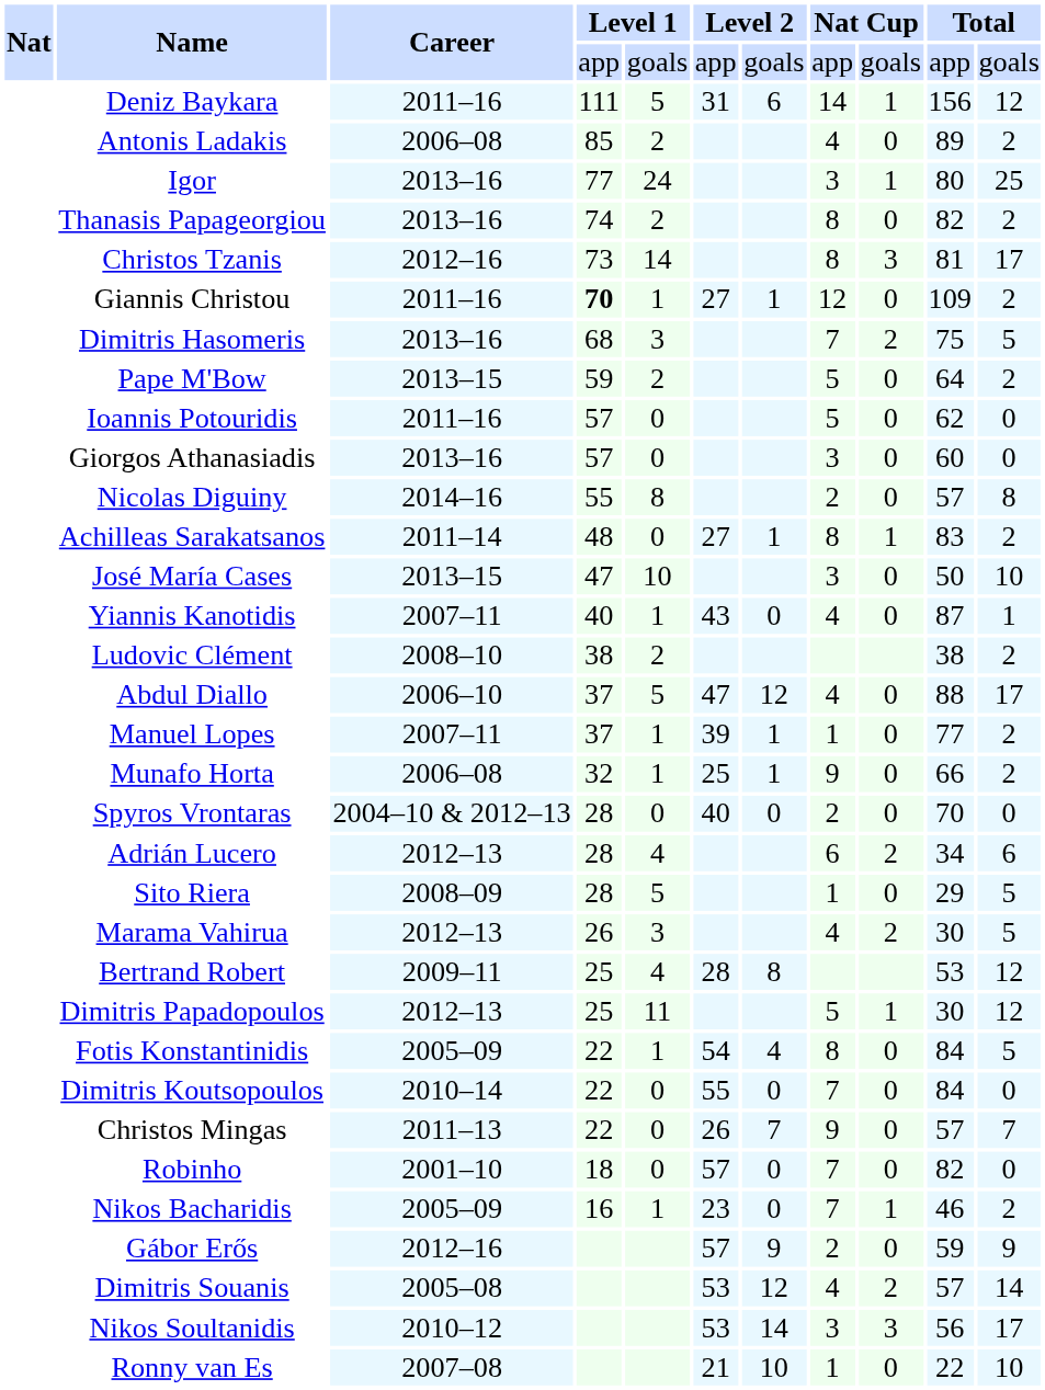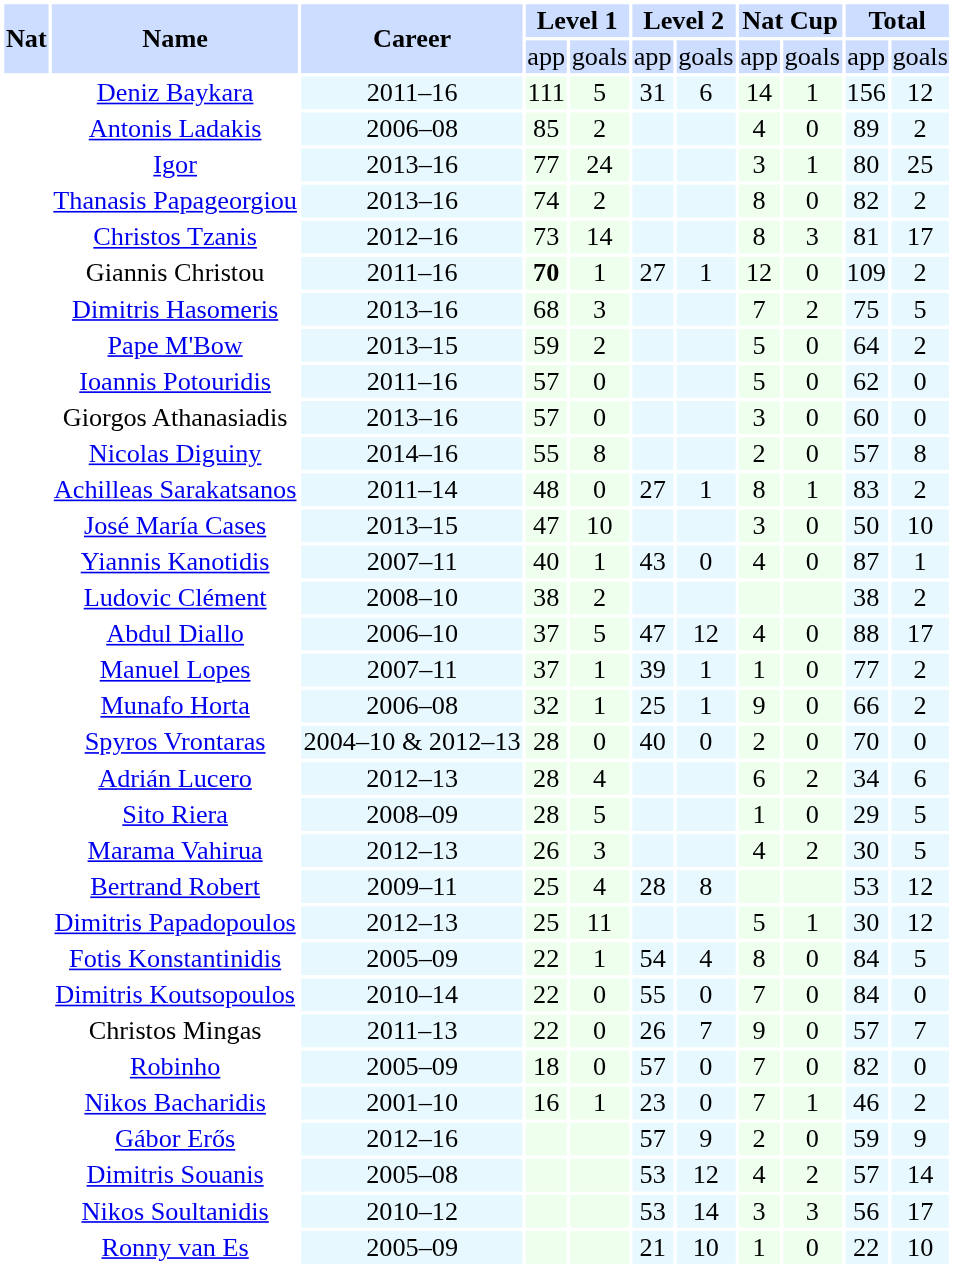 <table style="text-align: center;">
 <tr bgcolor=#ccddff>
 <td rowspan=2><strong>Nat</strong></td>
 <td rowspan=2><strong>Name</strong></td>
 <td rowspan=2><strong>Career</strong></td>
 <td colspan=2><strong>Level 1</strong></td>
 <td colspan=2><strong>Level 2</strong></td>
 <td colspan=2><strong>Nat Cup</strong></td>
 <td colspan=2><strong>Total</strong></td>
 </tr>
 <tr bgcolor=#ccddff>
 <td>app</td>
 <td>goals</td>
 <td>app</td>
 <td>goals</td>
 <td>app</td>
 <td>goals</td>
 <td>app</td>
 <td>goals</td>
 </tr>
 <tr>
 <td></td>
 <td><a href='#'>Deniz Baykara</a></td>
 <td bgcolor=#e8f8ff>2011–16</td>
 <td bgcolor=#eeffee>111</td>
 <td bgcolor=#eeffee>5</td>
 <td bgcolor=#e8f8ff>31</td>
 <td bgcolor=#e8f8ff>6</td>
 <td bgcolor=#eeffee>14</td>
 <td bgcolor=#eeffee>1</td>
 <td bgcolor=#e8f8ff>156</td>
 <td bgcolor=#e8f8ff>12</td>
 </tr>
 <tr>
 <td></td>
 <td><a href='#'>Antonis Ladakis</a></td>
 <td bgcolor=#e8f8ff>2006–08</td>
 <td bgcolor=#eeffee>85</td>
 <td bgcolor=#eeffee>2</td>
 <td bgcolor=#e8f8ff></td>
 <td bgcolor=#e8f8ff></td>
 <td bgcolor=#eeffee>4</td>
 <td bgcolor=#eeffee>0</td>
 <td bgcolor=#e8f8ff>89</td>
 <td bgcolor=#e8f8ff>2</td>
 </tr>
 <tr>
 <td></td>
 <td><a href='#'>Igor</a></td>
 <td bgcolor=#e8f8ff>2013–16</td>
 <td bgcolor=#eeffee>77</td>
 <td bgcolor=#eeffee>24</td>
 <td bgcolor=#e8f8ff></td>
 <td bgcolor=#e8f8ff></td>
 <td bgcolor=#eeffee>3</td>
 <td bgcolor=#eeffee>1</td>
 <td bgcolor=#e8f8ff>80</td>
 <td bgcolor=#e8f8ff>25</td>
 </tr>
 <tr>
 <td></td>
 <td><a href='#'>Thanasis Papageorgiou</a></td>
 <td bgcolor=#e8f8ff>2013–16</td>
 <td bgcolor=#eeffee>74</td>
 <td bgcolor=#eeffee>2</td>
 <td bgcolor=#e8f8ff></td>
 <td bgcolor=#e8f8ff></td>
 <td bgcolor=#eeffee>8</td>
 <td bgcolor=#eeffee>0</td>
 <td bgcolor=#e8f8ff>82</td>
 <td bgcolor=#e8f8ff>2</td>
 </tr>
 <tr>
 <td></td>
 <td><a href='#'>Christos Tzanis</a></td>
 <td bgcolor=#e8f8ff>2012–16</td>
 <td bgcolor=#eeffee>73</td>
 <td bgcolor=#eeffee>14</td>
 <td bgcolor=#e8f8ff></td>
 <td bgcolor=#e8f8ff></td>
 <td bgcolor=#eeffee>8</td>
 <td bgcolor=#eeffee>3</td>
 <td bgcolor=#e8f8ff>81</td>
 <td bgcolor=#e8f8ff>17</td>
 </tr>
 <tr>
 <td></td>
 <td>Giannis Christou</td>
 <td bgcolor=#e8f8ff>2011–16</td>
 <td bgcolor=#eeffee><strong>70</strong></td>
 <td bgcolor=#eeffee>1</td>
 <td bgcolor=#e8f8ff>27</td>
 <td bgcolor=#e8f8ff>1</td>
 <td bgcolor=#eeffee>12</td>
 <td bgcolor=#eeffee>0</td>
 <td bgcolor=#e8f8ff>109</td>
 <td bgcolor=#e8f8ff>2</td>
 </tr>
 <tr>
 <td></td>
 <td><a href='#'>Dimitris Hasomeris</a></td>
 <td bgcolor=#e8f8ff>2013–16</td>
 <td bgcolor=#eeffee>68</td>
 <td bgcolor=#eeffee>3</td>
 <td bgcolor=#e8f8ff></td>
 <td bgcolor=#e8f8ff></td>
 <td bgcolor=#eeffee>7</td>
 <td bgcolor=#eeffee>2</td>
 <td bgcolor=#e8f8ff>75</td>
 <td bgcolor=#e8f8ff>5</td>
 </tr>
 <tr>
 <td></td>
 <td><a href='#'>Pape M'Bow</a></td>
 <td bgcolor=#e8f8ff>2013–15</td>
 <td bgcolor=#eeffee>59</td>
 <td bgcolor=#eeffee>2</td>
 <td bgcolor=#e8f8ff></td>
 <td bgcolor=#e8f8ff></td>
 <td bgcolor=#eeffee>5</td>
 <td bgcolor=#eeffee>0</td>
 <td bgcolor=#e8f8ff>64</td>
 <td bgcolor=#e8f8ff>2</td>
 </tr>
 <tr>
 <td></td>
 <td><a href='#'>Ioannis Potouridis</a></td>
 <td bgcolor=#e8f8ff>2011–16</td>
 <td bgcolor=#eeffee>57</td>
 <td bgcolor=#eeffee>0</td>
 <td bgcolor=#e8f8ff></td>
 <td bgcolor=#e8f8ff></td>
 <td bgcolor=#eeffee>5</td>
 <td bgcolor=#eeffee>0</td>
 <td bgcolor=#e8f8ff>62</td>
 <td bgcolor=#e8f8ff>0</td>
 </tr>
 <tr>
 <td></td>
 <td>Giorgos Athanasiadis</td>
 <td bgcolor=#e8f8ff>2013–16</td>
 <td bgcolor=#eeffee>57</td>
 <td bgcolor=#eeffee>0</td>
 <td bgcolor=#e8f8ff></td>
 <td bgcolor=#e8f8ff></td>
 <td bgcolor=#eeffee>3</td>
 <td bgcolor=#eeffee>0</td>
 <td bgcolor=#e8f8ff>60</td>
 <td bgcolor=#e8f8ff>0</td>
 </tr>
 <tr>
 <td></td>
 <td><a href='#'>Nicolas Diguiny</a></td>
 <td bgcolor=#e8f8ff>2014–16</td>
 <td bgcolor=#eeffee>55</td>
 <td bgcolor=#eeffee>8</td>
 <td bgcolor=#e8f8ff></td>
 <td bgcolor=#e8f8ff></td>
 <td bgcolor=#eeffee>2</td>
 <td bgcolor=#eeffee>0</td>
 <td bgcolor=#e8f8ff>57</td>
 <td bgcolor=#e8f8ff>8</td>
 </tr>
 <tr>
 <td></td>
 <td><a href='#'>Achilleas Sarakatsanos</a></td>
 <td bgcolor=#e8f8ff>2011–14</td>
 <td bgcolor=#eeffee>48</td>
 <td bgcolor=#eeffee>0</td>
 <td bgcolor=#e8f8ff>27</td>
 <td bgcolor=#e8f8ff>1</td>
 <td bgcolor=#eeffee>8</td>
 <td bgcolor=#eeffee>1</td>
 <td bgcolor=#e8f8ff>83</td>
 <td bgcolor=#e8f8ff>2</td>
 </tr>
 <tr>
 <td></td>
 <td><a href='#'>José María Cases</a></td>
 <td bgcolor=#e8f8ff>2013–15</td>
 <td bgcolor=#eeffee>47</td>
 <td bgcolor=#eeffee>10</td>
 <td bgcolor=#e8f8ff></td>
 <td bgcolor=#e8f8ff></td>
 <td bgcolor=#eeffee>3</td>
 <td bgcolor=#eeffee>0</td>
 <td bgcolor=#e8f8ff>50</td>
 <td bgcolor=#e8f8ff>10</td>
 </tr>
 <tr>
 <td></td>
 <td><a href='#'>Yiannis Kanotidis</a></td>
 <td bgcolor=#e8f8ff>2007–11</td>
 <td bgcolor=#eeffee>40</td>
 <td bgcolor=#eeffee>1</td>
 <td bgcolor=#e8f8ff>43</td>
 <td bgcolor=#e8f8ff>0</td>
 <td bgcolor=#eeffee>4</td>
 <td bgcolor=#eeffee>0</td>
 <td bgcolor=#e8f8ff>87</td>
 <td bgcolor=#e8f8ff>1</td>
 </tr>
 <tr>
 <td></td>
 <td><a href='#'>Ludovic Clément</a></td>
 <td bgcolor=#e8f8ff>2008–10</td>
 <td bgcolor=#eeffee>38</td>
 <td bgcolor=#eeffee>2</td>
 <td bgcolor=#e8f8ff></td>
 <td bgcolor=#e8f8ff></td>
 <td bgcolor=#eeffee></td>
 <td bgcolor=#eeffee></td>
 <td bgcolor=#e8f8ff>38</td>
 <td bgcolor=#e8f8ff>2</td>
 </tr>
 <tr>
 <td></td>
 <td><a href='#'>Abdul Diallo</a></td>
 <td bgcolor=#e8f8ff>2006–10</td>
 <td bgcolor=#eeffee>37</td>
 <td bgcolor=#eeffee>5</td>
 <td bgcolor=#e8f8ff>47</td>
 <td bgcolor=#e8f8ff>12</td>
 <td bgcolor=#eeffee>4</td>
 <td bgcolor=#eeffee>0</td>
 <td bgcolor=#e8f8ff>88</td>
 <td bgcolor=#e8f8ff>17</td>
 </tr>
 <tr>
 <td></td>
 <td><a href='#'>Manuel Lopes</a></td>
 <td bgcolor=#e8f8ff>2007–11</td>
 <td bgcolor=#eeffee>37</td>
 <td bgcolor=#eeffee>1</td>
 <td bgcolor=#e8f8ff>39</td>
 <td bgcolor=#e8f8ff>1</td>
 <td bgcolor=#eeffee>1</td>
 <td bgcolor=#eeffee>0</td>
 <td bgcolor=#e8f8ff>77</td>
 <td bgcolor=#e8f8ff>2</td>
 </tr>
 <tr>
 <td></td>
 <td><a href='#'>Munafo Horta</a></td>
 <td bgcolor=#e8f8ff>2006–08</td>
 <td bgcolor=#eeffee>32</td>
 <td bgcolor=#eeffee>1</td>
 <td bgcolor=#e8f8ff>25</td>
 <td bgcolor=#e8f8ff>1</td>
 <td bgcolor=#eeffee>9</td>
 <td bgcolor=#eeffee>0</td>
 <td bgcolor=#e8f8ff>66</td>
 <td bgcolor=#e8f8ff>2</td>
 </tr>
 <tr>
 <td></td>
 <td><a href='#'>Spyros Vrontaras</a></td>
 <td bgcolor=#e8f8ff>2004–10 & 2012–13</td>
 <td bgcolor=#eeffee>28</td>
 <td bgcolor=#eeffee>0</td>
 <td bgcolor=#e8f8ff>40</td>
 <td bgcolor=#e8f8ff>0</td>
 <td bgcolor=#eeffee>2</td>
 <td bgcolor=#eeffee>0</td>
 <td bgcolor=#e8f8ff>70</td>
 <td bgcolor=#e8f8ff>0</td>
 </tr>
 <tr>
 <td></td>
 <td><a href='#'>Adrián Lucero</a></td>
 <td bgcolor=#e8f8ff>2012–13</td>
 <td bgcolor=#eeffee>28</td>
 <td bgcolor=#eeffee>4</td>
 <td bgcolor=#e8f8ff></td>
 <td bgcolor=#e8f8ff></td>
 <td bgcolor=#eeffee>6</td>
 <td bgcolor=#eeffee>2</td>
 <td bgcolor=#e8f8ff>34</td>
 <td bgcolor=#e8f8ff>6</td>
 </tr>
 <tr>
 <td></td>
 <td><a href='#'>Sito Riera</a></td>
 <td bgcolor=#e8f8ff>2008–09</td>
 <td bgcolor=#eeffee>28</td>
 <td bgcolor=#eeffee>5</td>
 <td bgcolor=#e8f8ff></td>
 <td bgcolor=#e8f8ff></td>
 <td bgcolor=#eeffee>1</td>
 <td bgcolor=#eeffee>0</td>
 <td bgcolor=#e8f8ff>29</td>
 <td bgcolor=#e8f8ff>5</td>
 </tr>
 <tr>
 <td></td>
 <td><a href='#'>Marama Vahirua</a></td>
 <td bgcolor=#e8f8ff>2012–13</td>
 <td bgcolor=#eeffee>26</td>
 <td bgcolor=#eeffee>3</td>
 <td bgcolor=#e8f8ff></td>
 <td bgcolor=#e8f8ff></td>
 <td bgcolor=#eeffee>4</td>
 <td bgcolor=#eeffee>2</td>
 <td bgcolor=#e8f8ff>30</td>
 <td bgcolor=#e8f8ff>5</td>
 </tr>
 <tr>
 <td></td>
 <td><a href='#'>Bertrand Robert</a></td>
 <td bgcolor=#e8f8ff>2009–11</td>
 <td bgcolor=#eeffee>25</td>
 <td bgcolor=#eeffee>4</td>
 <td bgcolor=#e8f8ff>28</td>
 <td bgcolor=#e8f8ff>8</td>
 <td bgcolor=#eeffee></td>
 <td bgcolor=#eeffee></td>
 <td bgcolor=#e8f8ff>53</td>
 <td bgcolor=#e8f8ff>12</td>
 </tr>
 <tr>
 <td></td>
 <td><a href='#'>Dimitris Papadopoulos</a></td>
 <td bgcolor=#e8f8ff>2012–13</td>
 <td bgcolor=#eeffee>25</td>
 <td bgcolor=#eeffee>11</td>
 <td bgcolor=#e8f8ff></td>
 <td bgcolor=#e8f8ff></td>
 <td bgcolor=#eeffee>5</td>
 <td bgcolor=#eeffee>1</td>
 <td bgcolor=#e8f8ff>30</td>
 <td bgcolor=#e8f8ff>12</td>
 </tr>
 <tr>
 <td></td>
 <td><a href='#'>Fotis Konstantinidis</a></td>
 <td bgcolor=#e8f8ff>2005–09</td>
 <td bgcolor=#eeffee>22</td>
 <td bgcolor=#eeffee>1</td>
 <td bgcolor=#e8f8ff>54</td>
 <td bgcolor=#e8f8ff>4</td>
 <td bgcolor=#eeffee>8</td>
 <td bgcolor=#eeffee>0</td>
 <td bgcolor=#e8f8ff>84</td>
 <td bgcolor=#e8f8ff>5</td>
 </tr>
 <tr>
 <td></td>
 <td><a href='#'>Dimitris Koutsopoulos</a></td>
 <td bgcolor=#e8f8ff>2010–14</td>
 <td bgcolor=#eeffee>22</td>
 <td bgcolor=#eeffee>0</td>
 <td bgcolor=#e8f8ff>55</td>
 <td bgcolor=#e8f8ff>0</td>
 <td bgcolor=#eeffee>7</td>
 <td bgcolor=#eeffee>0</td>
 <td bgcolor=#e8f8ff>84</td>
 <td bgcolor=#e8f8ff>0</td>
 </tr>
 <tr>
 <td></td>
 <td>Christos Mingas</td>
 <td bgcolor=#e8f8ff>2011–13</td>
 <td bgcolor=#eeffee>22</td>
 <td bgcolor=#eeffee>0</td>
 <td bgcolor=#e8f8ff>26</td>
 <td bgcolor=#e8f8ff>7</td>
 <td bgcolor=#eeffee>9</td>
 <td bgcolor=#eeffee>0</td>
 <td bgcolor=#e8f8ff>57</td>
 <td bgcolor=#e8f8ff>7</td>
 </tr>
 <tr>
 <td></td>
 <td><a href='#'>Robinho</a></td>
-<td bgcolor=#e8f8ff>2001–10</td>
+<td bgcolor=#e8f8ff>2005–09</td>
 <td bgcolor=#eeffee>18</td>
 <td bgcolor=#eeffee>0</td>
 <td bgcolor=#e8f8ff>57</td>
 <td bgcolor=#e8f8ff>0</td>
 <td bgcolor=#eeffee>7</td>
 <td bgcolor=#eeffee>0</td>
 <td bgcolor=#e8f8ff>82</td>
 <td bgcolor=#e8f8ff>0</td>
 </tr>
 <tr>
 <td></td>
 <td><a href='#'>Nikos Bacharidis</a></td>
-<td bgcolor=#e8f8ff>2005–09</td>
+<td bgcolor=#e8f8ff>2001–10</td>
 <td bgcolor=#eeffee>16</td>
 <td bgcolor=#eeffee>1</td>
 <td bgcolor=#e8f8ff>23</td>
 <td bgcolor=#e8f8ff>0</td>
 <td bgcolor=#eeffee>7</td>
 <td bgcolor=#eeffee>1</td>
 <td bgcolor=#e8f8ff>46</td>
 <td bgcolor=#e8f8ff>2</td>
 </tr>
 <tr>
 <td></td>
 <td><a href='#'>Gábor Erős</a></td>
 <td bgcolor=#e8f8ff>2012–16</td>
 <td bgcolor=#eeffee></td>
 <td bgcolor=#eeffee></td>
 <td bgcolor=#e8f8ff>57</td>
 <td bgcolor=#e8f8ff>9</td>
 <td bgcolor=#eeffee>2</td>
 <td bgcolor=#eeffee>0</td>
 <td bgcolor=#e8f8ff>59</td>
 <td bgcolor=#e8f8ff>9</td>
 </tr>
 <tr>
 <td></td>
 <td><a href='#'>Dimitris Souanis</a></td>
 <td bgcolor=#e8f8ff>2005–08</td>
 <td bgcolor=#eeffee></td>
 <td bgcolor=#eeffee></td>
 <td bgcolor=#e8f8ff>53</td>
 <td bgcolor=#e8f8ff>12</td>
 <td bgcolor=#eeffee>4</td>
 <td bgcolor=#eeffee>2</td>
 <td bgcolor=#e8f8ff>57</td>
 <td bgcolor=#e8f8ff>14</td>
 </tr>
 <tr>
 <td></td>
 <td><a href='#'>Nikos Soultanidis</a></td>
 <td bgcolor=#e8f8ff>2010–12</td>
 <td bgcolor=#eeffee></td>
 <td bgcolor=#eeffee></td>
 <td bgcolor=#e8f8ff>53</td>
 <td bgcolor=#e8f8ff>14</td>
 <td bgcolor=#eeffee>3</td>
 <td bgcolor=#eeffee>3</td>
 <td bgcolor=#e8f8ff>56</td>
 <td bgcolor=#e8f8ff>17</td>
 </tr>
 <tr>
 <td></td>
 <td><a href='#'>Ronny van Es</a></td>
-<td bgcolor=#e8f8ff>2007–08</td>
+<td bgcolor=#e8f8ff>2005–09</td>
 <td bgcolor=#eeffee></td>
 <td bgcolor=#eeffee></td>
 <td bgcolor=#e8f8ff>21</td>
 <td bgcolor=#e8f8ff>10</td>
 <td bgcolor=#eeffee>1</td>
 <td bgcolor=#eeffee>0</td>
 <td bgcolor=#e8f8ff>22</td>
 <td bgcolor=#e8f8ff>10</td>
 </tr>
 <tr>
 </tr>
 </table>
